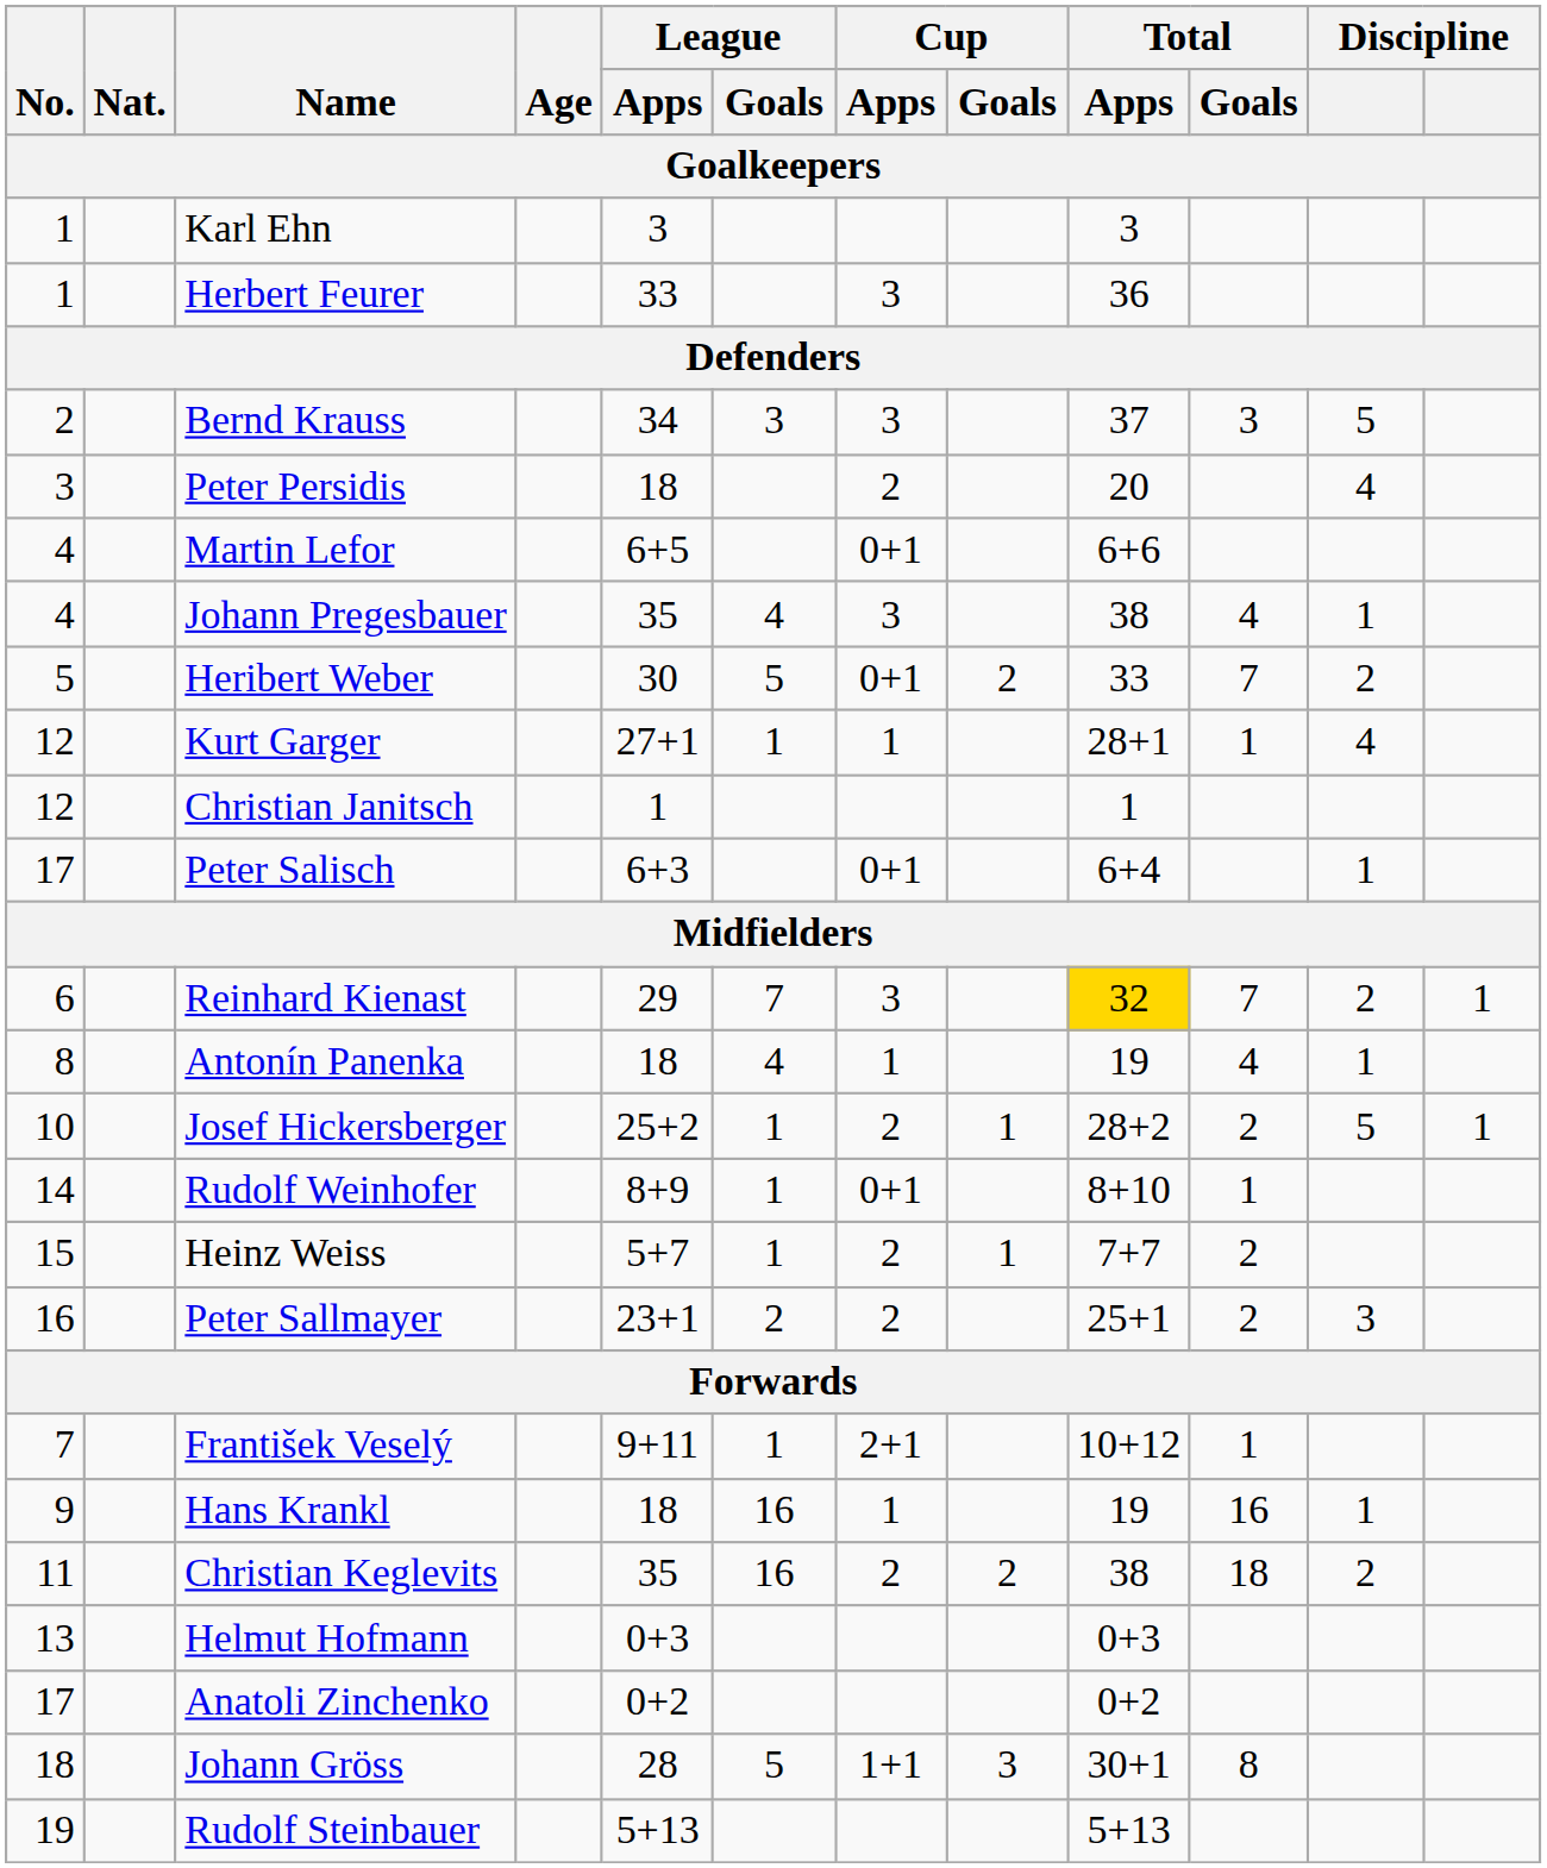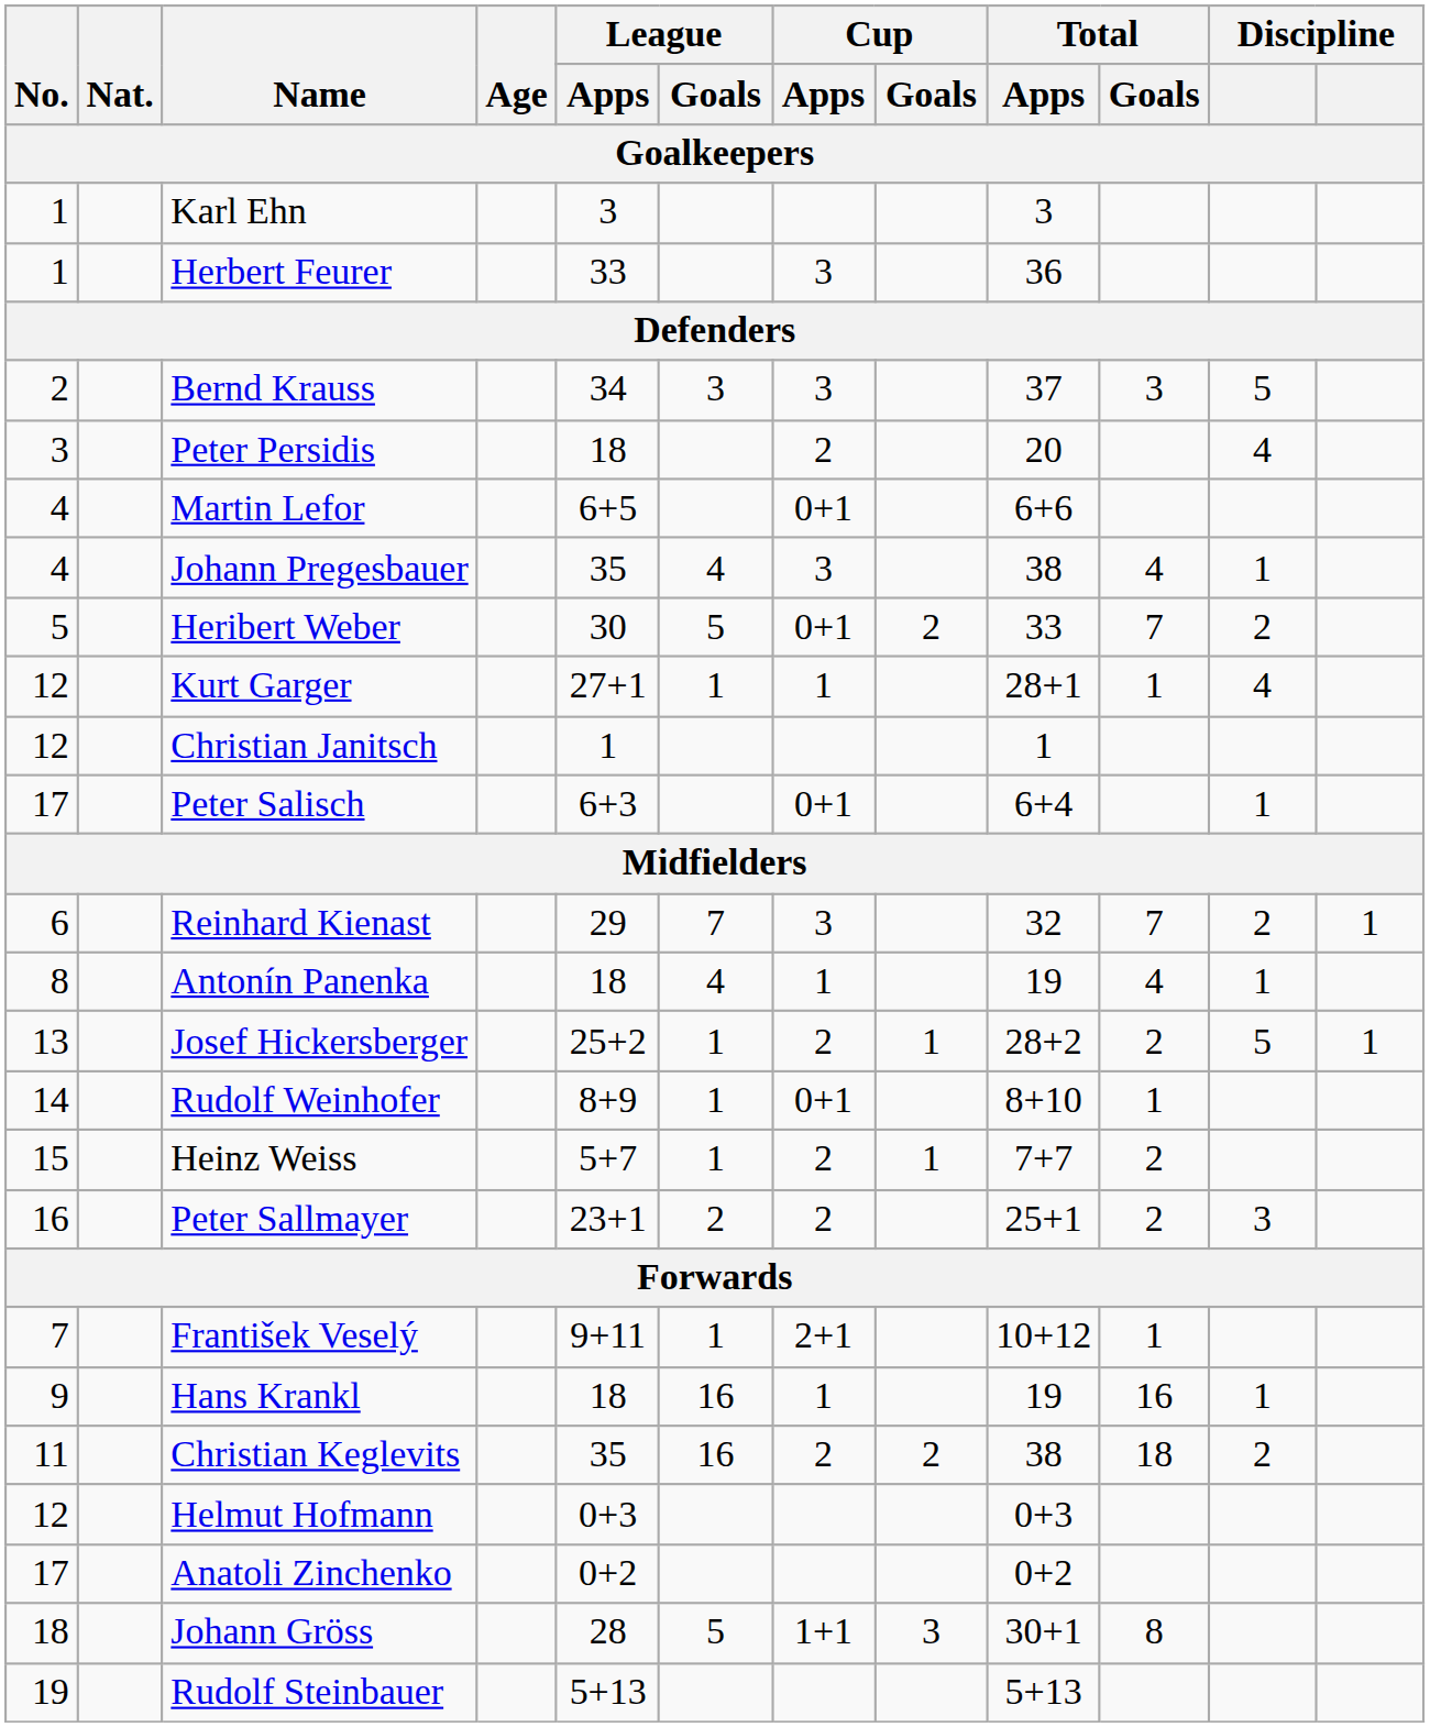 <table class="wikitable" style="text-align:center">
 <tr>
 <th rowspan="2" valign="bottom">No.</th>
 <th rowspan="2" valign="bottom">Nat.</th>
 <th rowspan="2" valign="bottom">Name</th>
 <th rowspan="2" valign="bottom">Age</th>
 <th colspan="2" width="85">League</th>
 <th colspan="2" width="85">Cup</th>
 <th colspan="2" width="85">Total</th>
 <th colspan="2" width="85">Discipline</th>
 </tr>
 <tr>
 <th>Apps</th>
 <th>Goals</th>
 <th>Apps</th>
 <th>Goals</th>
 <th>Apps</th>
 <th>Goals</th>
 <th></th>
 <th></th>
 </tr>
 <tr>
 <th colspan=15>Goalkeepers</th>
 </tr>
 <tr>
 <td align="right">1</td>
 <td></td>
 <td align="left">Karl Ehn</td>
 <td></td>
 <td>3</td>
 <td></td>
 <td></td>
 <td></td>
 <td>3</td>
 <td></td>
 <td></td>
 <td></td>
 </tr>
 <tr>
 <td align="right">1</td>
 <td></td>
 <td align="left"><a href='#'>Herbert Feurer</a></td>
 <td></td>
 <td>33</td>
 <td></td>
 <td>3</td>
 <td></td>
 <td>36</td>
 <td></td>
 <td></td>
 <td></td>
 </tr>
 <tr>
 <th colspan=15>Defenders</th>
 </tr>
 <tr>
 <td align="right">2</td>
 <td></td>
 <td align="left"><a href='#'>Bernd Krauss</a></td>
 <td></td>
 <td>34</td>
 <td>3</td>
 <td>3</td>
 <td></td>
 <td>37</td>
 <td>3</td>
 <td>5</td>
 <td></td>
 </tr>
 <tr>
 <td align="right">3</td>
 <td></td>
 <td align="left"><a href='#'>Peter Persidis</a></td>
 <td></td>
 <td>18</td>
 <td></td>
 <td>2</td>
 <td></td>
 <td>20</td>
 <td></td>
 <td>4</td>
 <td></td>
 </tr>
 <tr>
 <td align="right">4</td>
 <td></td>
 <td align="left"><a href='#'>Martin Lefor</a></td>
 <td></td>
 <td>6+5</td>
 <td></td>
 <td>0+1</td>
 <td></td>
 <td>6+6</td>
 <td></td>
 <td></td>
 <td></td>
 </tr>
 <tr>
 <td align="right">4</td>
 <td></td>
 <td align="left"><a href='#'>Johann Pregesbauer</a></td>
 <td></td>
 <td>35</td>
 <td>4</td>
 <td>3</td>
 <td></td>
 <td>38</td>
 <td>4</td>
 <td>1</td>
 <td></td>
 </tr>
 <tr>
 <td align="right">5</td>
 <td></td>
 <td align="left"><a href='#'>Heribert Weber</a></td>
 <td></td>
 <td>30</td>
 <td>5</td>
 <td>0+1</td>
 <td>2</td>
 <td>33</td>
 <td>7</td>
 <td>2</td>
 <td></td>
 </tr>
 <tr>
 <td align="right">12</td>
 <td></td>
 <td align="left"><a href='#'>Kurt Garger</a></td>
 <td></td>
 <td>27+1</td>
 <td>1</td>
 <td>1</td>
 <td></td>
 <td>28+1</td>
 <td>1</td>
 <td>4</td>
 <td></td>
 </tr>
 <tr>
 <td align="right">12</td>
 <td></td>
 <td align="left"><a href='#'>Christian Janitsch</a></td>
 <td></td>
 <td>1</td>
 <td></td>
 <td></td>
 <td></td>
 <td>1</td>
 <td></td>
 <td></td>
 <td></td>
 </tr>
 <tr>
 <td align="right">17</td>
 <td></td>
 <td align="left"><a href='#'>Peter Salisch</a></td>
 <td></td>
 <td>6+3</td>
 <td></td>
 <td>0+1</td>
 <td></td>
 <td>6+4</td>
 <td></td>
 <td>1</td>
 <td></td>
 </tr>
 <tr>
 <th colspan=15>Midfielders</th>
 </tr>
 <tr>
 <td align="right">6</td>
 <td></td>
 <td align="left"><a href='#'>Reinhard Kienast</a></td>
 <td></td>
 <td>29</td>
 <td>7</td>
 <td>3</td>
 <td></td>
-<td style="background: gold;">32</td>
+<td>32</td>
 <td>7</td>
 <td>2</td>
 <td>1</td>
 </tr>
 <tr>
 <td align="right">8</td>
 <td></td>
 <td align="left"><a href='#'>Antonín Panenka</a></td>
 <td></td>
 <td>18</td>
 <td>4</td>
 <td>1</td>
 <td></td>
 <td>19</td>
 <td>4</td>
 <td>1</td>
 <td></td>
 </tr>
 <tr>
-<td align="right">10</td>
+<td align="right">13</td>
 <td></td>
 <td align="left"><a href='#'>Josef Hickersberger</a></td>
 <td></td>
 <td>25+2</td>
 <td>1</td>
 <td>2</td>
 <td>1</td>
 <td>28+2</td>
 <td>2</td>
 <td>5</td>
 <td>1</td>
 </tr>
 <tr>
 <td align="right">14</td>
 <td></td>
 <td align="left"><a href='#'>Rudolf Weinhofer</a></td>
 <td></td>
 <td>8+9</td>
 <td>1</td>
 <td>0+1</td>
 <td></td>
 <td>8+10</td>
 <td>1</td>
 <td></td>
 <td></td>
 </tr>
 <tr>
 <td align="right">15</td>
 <td></td>
 <td align="left">Heinz Weiss</td>
 <td></td>
 <td>5+7</td>
 <td>1</td>
 <td>2</td>
 <td>1</td>
 <td>7+7</td>
 <td>2</td>
 <td></td>
 <td></td>
 </tr>
 <tr>
 <td align="right">16</td>
 <td></td>
 <td align="left"><a href='#'>Peter Sallmayer</a></td>
 <td></td>
 <td>23+1</td>
 <td>2</td>
 <td>2</td>
 <td></td>
 <td>25+1</td>
 <td>2</td>
 <td>3</td>
 <td></td>
 </tr>
 <tr>
 <th colspan=15>Forwards</th>
 </tr>
 <tr>
 <td align="right">7</td>
 <td></td>
 <td align="left"><a href='#'>František Veselý</a></td>
 <td></td>
 <td>9+11</td>
 <td>1</td>
 <td>2+1</td>
 <td></td>
 <td>10+12</td>
 <td>1</td>
 <td></td>
 <td></td>
 </tr>
 <tr>
 <td align="right">9</td>
 <td></td>
 <td align="left"><a href='#'>Hans Krankl</a></td>
 <td></td>
 <td>18</td>
 <td>16</td>
 <td>1</td>
 <td></td>
 <td>19</td>
 <td>16</td>
 <td>1</td>
 <td></td>
 </tr>
 <tr>
 <td align="right">11</td>
 <td></td>
 <td align="left"><a href='#'>Christian Keglevits</a></td>
 <td></td>
 <td>35</td>
 <td>16</td>
 <td>2</td>
 <td>2</td>
 <td>38</td>
 <td>18</td>
 <td>2</td>
 <td></td>
 </tr>
 <tr>
-<td align="right">13</td>
+<td align="right">12</td>
 <td></td>
 <td align="left"><a href='#'>Helmut Hofmann</a></td>
 <td></td>
 <td>0+3</td>
 <td></td>
 <td></td>
 <td></td>
 <td>0+3</td>
 <td></td>
 <td></td>
 <td></td>
 </tr>
 <tr>
 <td align="right">17</td>
 <td></td>
 <td align="left"><a href='#'>Anatoli Zinchenko</a></td>
 <td></td>
 <td>0+2</td>
 <td></td>
 <td></td>
 <td></td>
 <td>0+2</td>
 <td></td>
 <td></td>
 <td></td>
 </tr>
 <tr>
 <td align="right">18</td>
 <td></td>
 <td align="left"><a href='#'>Johann Gröss</a></td>
 <td></td>
 <td>28</td>
 <td>5</td>
 <td>1+1</td>
 <td>3</td>
 <td>30+1</td>
 <td>8</td>
 <td></td>
 <td></td>
 </tr>
 <tr>
 <td align="right">19</td>
 <td></td>
 <td align="left"><a href='#'>Rudolf Steinbauer</a></td>
 <td></td>
 <td>5+13</td>
 <td></td>
 <td></td>
 <td></td>
 <td>5+13</td>
 <td></td>
 <td></td>
 <td></td>
 </tr>
 </table>
